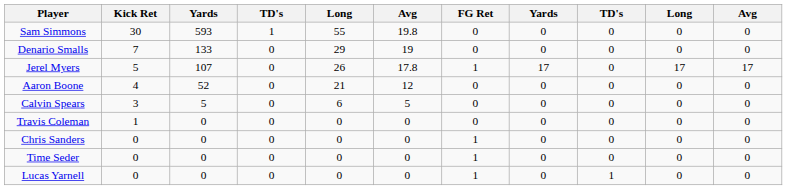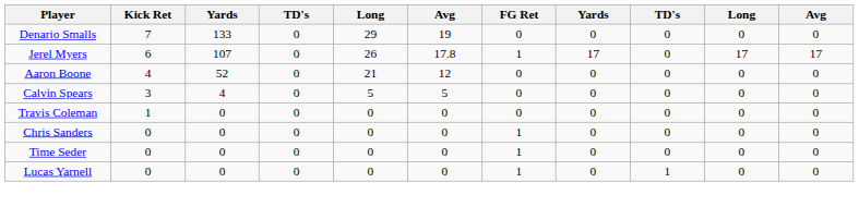 <table class="wikitable sortable">
 <tr>
 <th bgcolor="#DDDDFF" width="10%">Player</th>
 <th bgcolor="#DDDDFF" width="7%">Kick Ret</th>
 <th bgcolor="#DDDDFF" width="7%">Yards</th>
 <th bgcolor="#DDDDFF" width="7%">TD's</th>
 <th bgcolor="#DDDDFF" width="7%">Long</th>
 <th bgcolor="#DDDDFF" width="7%">Avg</th>
 <th bgcolor="#DDDDFF" width="7%">FG Ret</th>
 <th bgcolor="#DDDDFF" width="7%">Yards</th>
 <th bgcolor="#DDDDFF" width="7%">TD's</th>
 <th bgcolor="#DDDDFF" width="7%">Long</th>
 <th bgcolor="#DDDDFF" width="7%">Avg</th>
-</tr>
-<tr align="center">
-<td><a href='#'>Sam Simmons</a></td>
-<td>30</td>
-<td>593</td>
-<td>1</td>
-<td>55</td>
-<td>19.8</td>
-<td>0</td>
-<td>0</td>
-<td>0</td>
-<td>0</td>
-<td>0</td>
 </tr>
 <tr align="center">
 <td><a href='#'>Denario Smalls</a></td>
 <td>7</td>
 <td>133</td>
 <td>0</td>
 <td>29</td>
 <td>19</td>
 <td>0</td>
 <td>0</td>
 <td>0</td>
 <td>0</td>
 <td>0</td>
 </tr>
 <tr align="center">
 <td><a href='#'>Jerel Myers</a></td>
-<td>5</td>
+<td>6</td>
 <td>107</td>
 <td>0</td>
 <td>26</td>
 <td>17.8</td>
 <td>1</td>
 <td>17</td>
 <td>0</td>
 <td>17</td>
 <td>17</td>
 </tr>
 <tr align="center">
 <td><a href='#'>Aaron Boone</a></td>
 <td>4</td>
 <td>52</td>
 <td>0</td>
 <td>21</td>
 <td>12</td>
 <td>0</td>
 <td>0</td>
 <td>0</td>
 <td>0</td>
 <td>0</td>
 </tr>
 <tr align="center">
 <td><a href='#'>Calvin Spears</a></td>
 <td>3</td>
+<td>4</td>
+<td>0</td>
 <td>5</td>
-<td>0</td>
-<td>6</td>
 <td>5</td>
 <td>0</td>
 <td>0</td>
 <td>0</td>
 <td>0</td>
 <td>0</td>
 </tr>
 <tr align="center">
 <td><a href='#'>Travis Coleman</a></td>
 <td>1</td>
 <td>0</td>
 <td>0</td>
 <td>0</td>
 <td>0</td>
 <td>0</td>
 <td>0</td>
 <td>0</td>
 <td>0</td>
 <td>0</td>
 </tr>
 <tr align="center">
 <td><a href='#'>Chris Sanders</a></td>
 <td>0</td>
 <td>0</td>
 <td>0</td>
 <td>0</td>
 <td>0</td>
 <td>1</td>
 <td>0</td>
 <td>0</td>
 <td>0</td>
 <td>0</td>
 </tr>
 <tr align="center">
 <td><a href='#'>Time Seder</a></td>
 <td>0</td>
 <td>0</td>
 <td>0</td>
 <td>0</td>
 <td>0</td>
 <td>1</td>
 <td>0</td>
 <td>0</td>
 <td>0</td>
 <td>0</td>
 </tr>
 <tr align="center">
 <td><a href='#'>Lucas Yarnell</a></td>
 <td>0</td>
 <td>0</td>
 <td>0</td>
 <td>0</td>
 <td>0</td>
 <td>1</td>
 <td>0</td>
 <td>1</td>
 <td>0</td>
 <td>0</td>
 </tr>
 </table>
